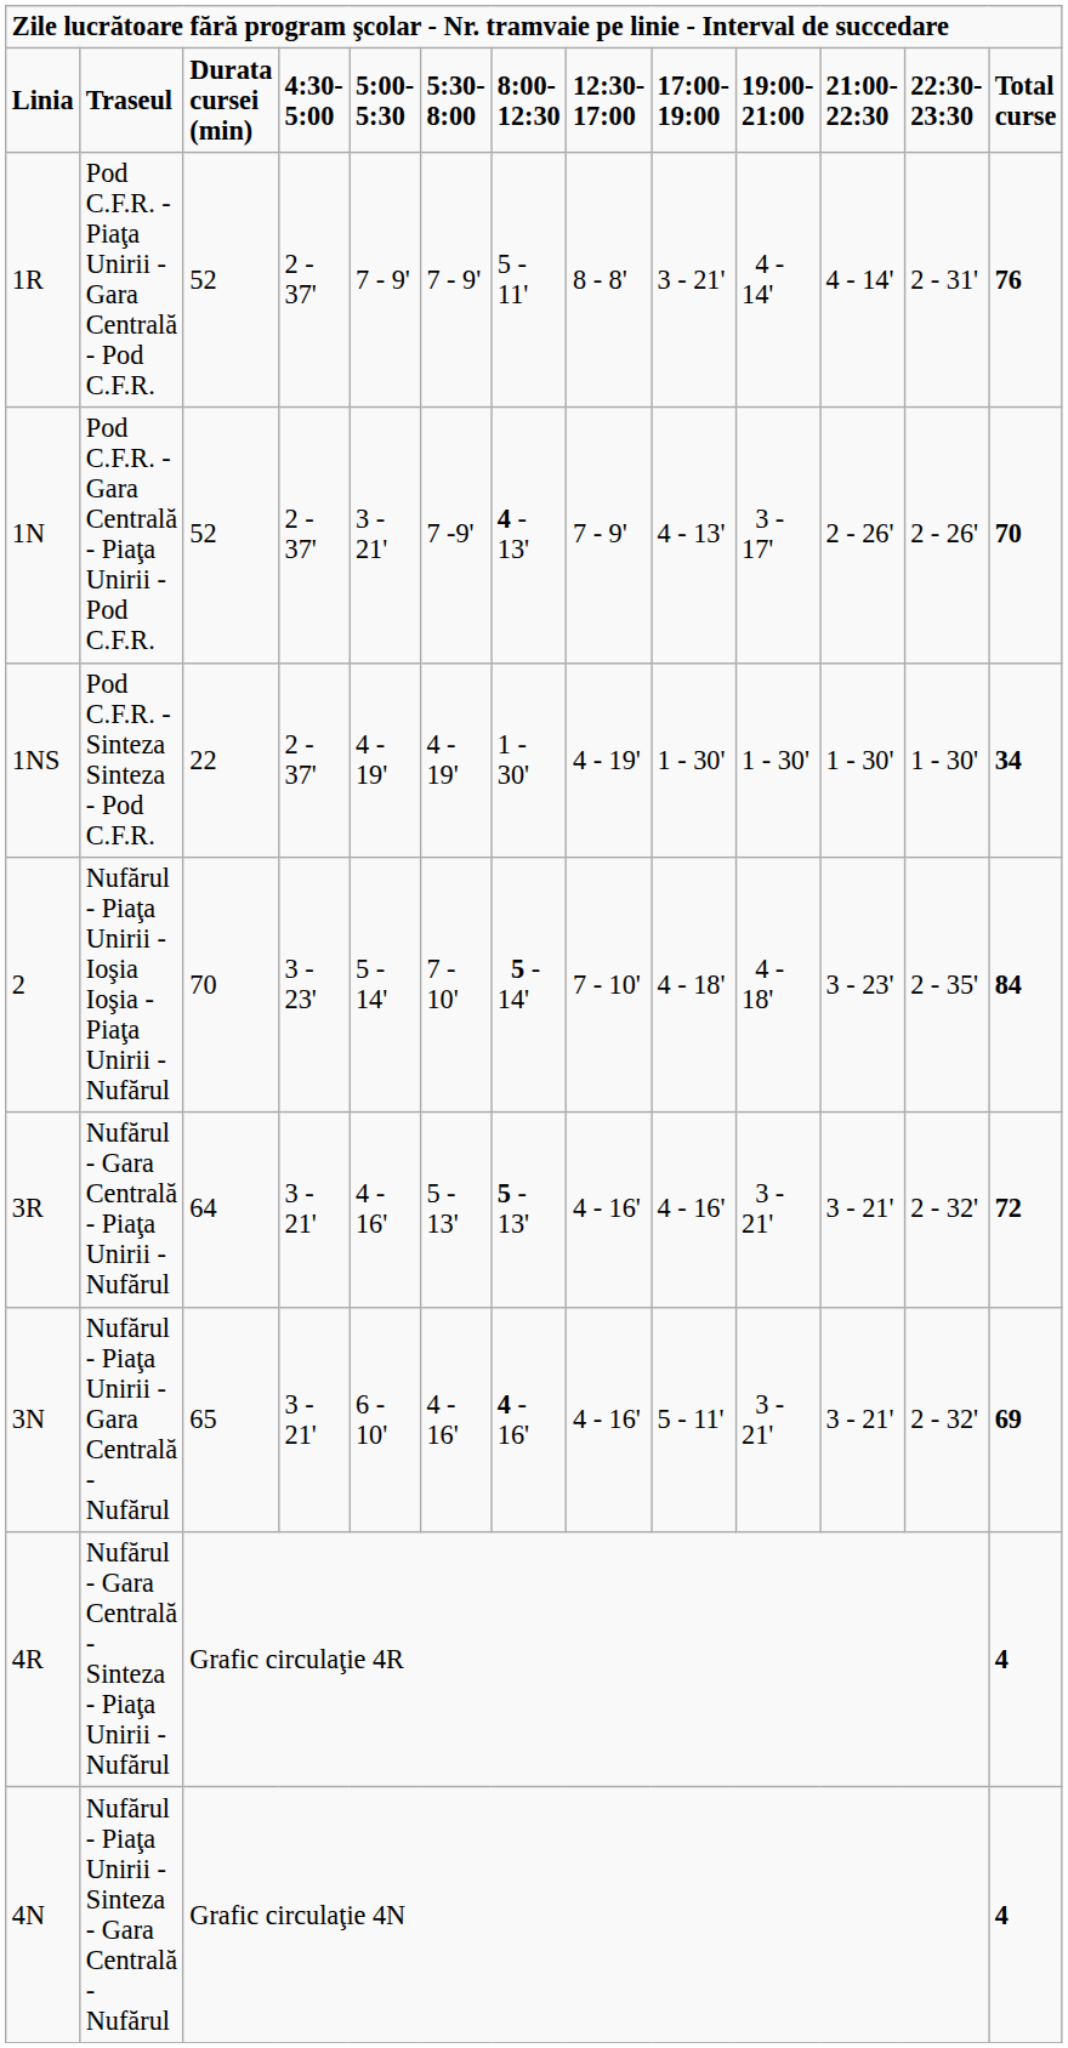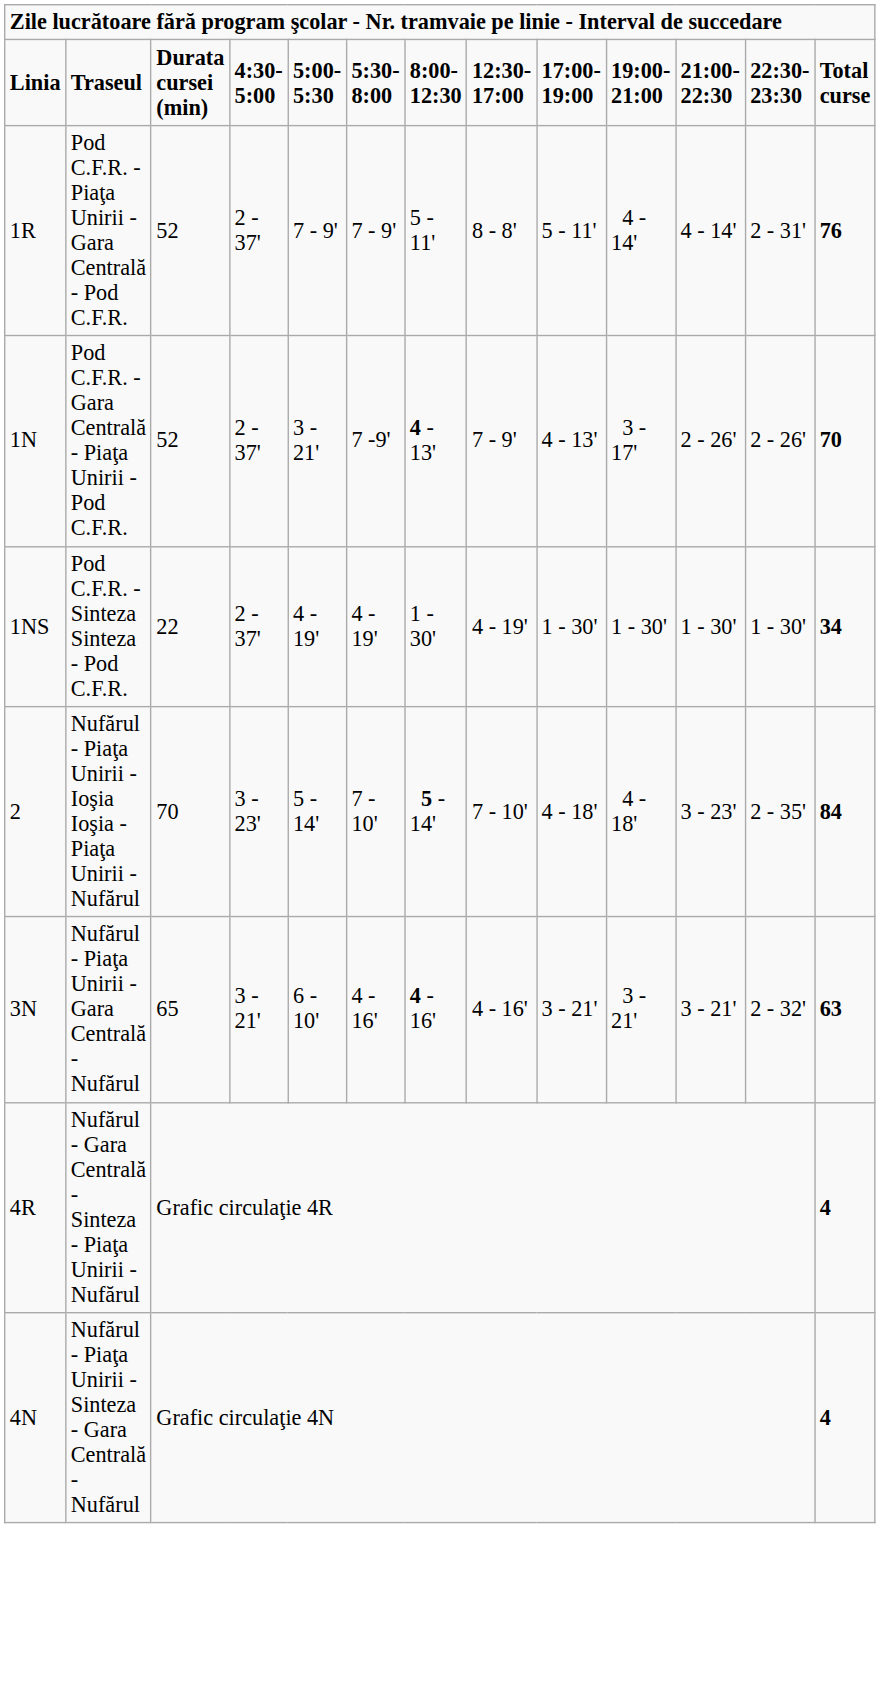 <table class="wikitable">
 <tr>
 <td colspan="13"><strong>Zile lucrătoare fără program şcolar - Nr. tramvaie pe linie - Interval de succedare</strong></td>
 </tr>
 <tr>
 <td><strong>Linia</strong></td>
 <td><strong>Traseul</strong></td>
 <td><strong>Durata cursei</strong><br><strong>(min)</strong></td>
 <td><strong>4:30-5:00</strong></td>
 <td><strong>5:00-5:30</strong></td>
 <td><strong>5:30-8:00</strong></td>
 <td><strong>8:00-12:30</strong></td>
 <td><strong>12:30-17:00</strong></td>
 <td><strong>17:00-19:00</strong></td>
 <td><strong>19:00-21:00</strong> <br></td>
 <td><strong>21:00-22:30</strong><br></td>
 <td><strong>22:30-23:30</strong> <br></td>
 <td><strong>Total curse</strong></td>
 </tr>
 <tr>
 <td>1R</td>
 <td>Pod C.F.R. - Piaţa Unirii - Gara Centrală - Pod C.F.R.<br></td>
 <td>52 <br></td>
 <td>2 - 37'<br></td>
 <td>7 - 9'<br></td>
 <td>7 - 9'<br></td>
 <td>5 - 11'<br></td>
 <td>8 - 8'<br></td>
-<td>3 - 21'<br></td>
+<td>5 - 11'<br></td>
 <td><strong> </strong> 4 - 14'<br></td>
 <td>4 - 14'<br></td>
 <td>2 - 31'</td>
 <td><strong>76</strong></td>
 </tr>
 <tr>
 <td>1N</td>
 <td>Pod C.F.R. - Gara Centrală - Piaţa Unirii - Pod C.F.R.<br></td>
 <td>52 <br></td>
 <td>2 - 37'<br></td>
 <td>3 - 21'<br></td>
 <td>7 -9'<br></td>
 <td><strong>4</strong> - 13'<br></td>
 <td>7 - 9'<br></td>
 <td>4 - 13'<br></td>
 <td><strong> </strong> 3 - 17'<br></td>
 <td>2 - 26'<br></td>
 <td>2 - 26'<br></td>
 <td><strong>70</strong></td>
 </tr>
 <tr>
 <td>1NS</td>
 <td>Pod C.F.R. - Sinteza<br>Sinteza - Pod C.F.R.</td>
 <td>22 <br></td>
 <td>2 - 37'<br></td>
 <td>4 - 19'<br></td>
 <td>4 - 19'<br></td>
 <td>1 - 30'<br></td>
 <td>4 - 19'<br></td>
 <td>1 - 30'<br></td>
 <td>1 - 30'<br></td>
 <td>1 - 30'<br></td>
 <td>1 - 30'<br></td>
 <td><strong>34</strong></td>
 </tr>
 <tr>
 <td>2</td>
 <td>Nufărul - Piaţa Unirii - Ioşia<br>Ioşia - Piaţa Unirii - Nufărul</td>
 <td>70 <br></td>
 <td>3 - 23'<br></td>
 <td>5 - 14'<br></td>
 <td>7 - 10'<br></td>
 <td><strong>  5</strong> - 14'<br></td>
 <td>7 - 10'<br></td>
 <td>4 - 18'<br></td>
 <td><strong> </strong> 4 - 18'<br></td>
 <td>3 - 23'<br></td>
 <td>2 - 35'<br></td>
 <td><strong>84</strong></td>
 </tr>
 <tr>
-<td>3R</td>
-<td>Nufărul - Gara Centrală - Piaţa Unirii - Nufărul</td>
-<td>64 <br></td>
-<td>3 - 21'<br></td>
-<td>4 - 16'<br></td>
-<td>5 - 13'<br></td>
-<td><strong>5</strong> - 13'<br></td>
-<td>4 - 16'<br></td>
-<td>4 - 16'<br></td>
-<td><strong> </strong> 3 - 21'<br></td>
-<td>3 - 21'<br></td>
-<td>2 - 32'<br></td>
-<td><strong>72</strong></td>
-</tr>
-<tr>
 <td>3N</td>
 <td>Nufărul - Piaţa Unirii - Gara Centrală - Nufărul</td>
 <td>65 <br></td>
 <td>3 - 21'<br></td>
 <td>6 - 10'<br></td>
 <td>4 - 16'<br></td>
 <td><strong>4</strong> - 16'<br></td>
 <td>4 - 16'<br></td>
-<td>5 - 11'<br></td>
+<td>3 - 21'<br></td>
 <td><strong> </strong> 3 - 21'<br></td>
 <td>3 - 21'<br></td>
 <td>2 - 32'<br></td>
-<td><strong>69</strong></td>
+<td><strong>63</strong></td>
 </tr>
 <tr>
 <td>4R</td>
 <td>Nufărul - Gara Centrală - Sinteza - Piaţa Unirii - Nufărul</td>
 <td colspan="10">Grafic circulaţie 4R</td>
 <td><strong>4</strong> <br></td>
 </tr>
 <tr>
 <td>4N</td>
 <td>Nufărul - Piaţa Unirii - Sinteza - Gara Centrală - Nufărul</td>
 <td colspan="10">Grafic circulaţie 4N </td>
 <td><strong>4</strong></td>
 </tr>
 </table>
